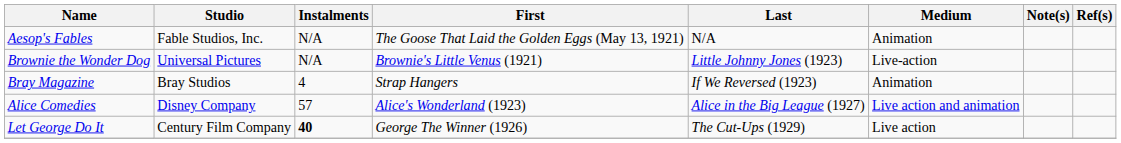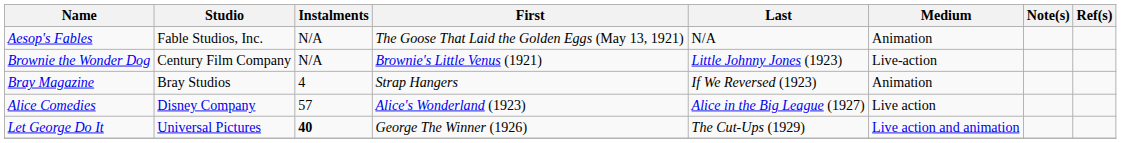 <table class="wikitable" style="width:100%;" style="font-size: 100%;">
 <tr style="text-align:center;">
 <th>Name</th>
 <th>Studio</th>
 <th>Instalments</th>
 <th>First</th>
 <th>Last</th>
 <th>Medium</th>
 <th>Note(s)</th>
 <th>Ref(s)</th>
 </tr>
 <tr>
 <td><em><a href='#'>Aesop's Fables</a></em></td>
 <td>Fable Studios, Inc.</td>
 <td>N/A</td>
 <td><em>The Goose That Laid the Golden Eggs</em> (May 13, 1921)</td>
 <td>N/A</td>
 <td>Animation</td>
 <td></td>
 <td></td>
 </tr>
 <tr>
 <td><em><a href='#'>Brownie the Wonder Dog</a></em></td>
-<td><a href='#'>Universal Pictures</a></td>
+<td>Century Film Company</td>
 <td>N/A</td>
 <td><em><a href='#'>Brownie's Little Venus</a></em> (1921)</td>
 <td><em><a href='#'>Little Johnny Jones</a></em> (1923)</td>
 <td>Live-action</td>
 <td></td>
 <td></td>
 </tr>
 <tr>
 <td><em><a href='#'>Bray Magazine</a></em></td>
 <td>Bray Studios</td>
 <td>4</td>
 <td><em>Strap Hangers</em></td>
 <td><em>If We Reversed</em> (1923)</td>
 <td>Animation</td>
 <td></td>
 <td></td>
 </tr>
 <tr>
 <td><em><a href='#'>Alice Comedies</a></em></td>
 <td><a href='#'>Disney Company</a></td>
 <td>57</td>
 <td><em><a href='#'>Alice's Wonderland</a></em> (1923)</td>
 <td><em><a href='#'>Alice in the Big League</a></em> (1927)</td>
-<td><a href='#'>Live action and animation</a></td>
+<td>Live action</td>
 <td></td>
 <td></td>
 </tr>
 <tr>
 <td><em><a href='#'>Let George Do It</a></em></td>
-<td>Century Film Company</td>
+<td><a href='#'>Universal Pictures</a></td>
 <td><strong>40</strong></td>
 <td><em>George The Winner</em> (1926)</td>
 <td><em>The Cut-Ups</em> (1929)</td>
-<td>Live action</td>
+<td><a href='#'>Live action and animation</a></td>
 <td></td>
 <td></td>
 </tr>
 <tr>
 </tr>
 </table>
